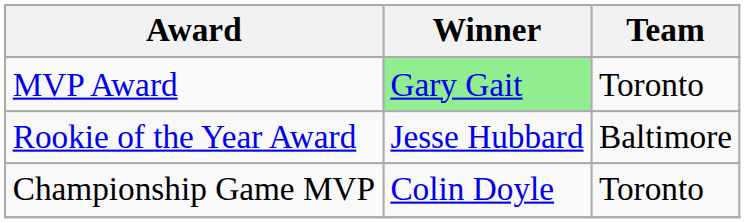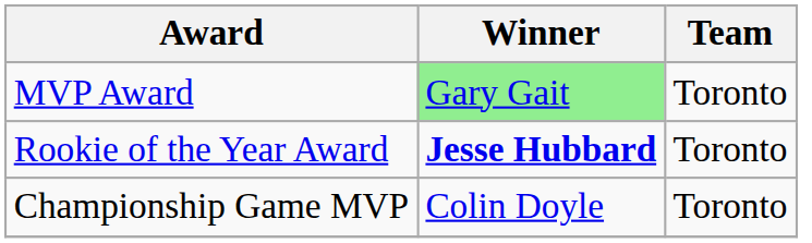 <table class="wikitable">
 <tr>
 <th>Award</th>
 <th>Winner</th>
 <th>Team</th>
 </tr>
 <tr>
 <td><a href='#'>MVP Award</a></td>
 <td style="background: lightgreen;"><a href='#'>Gary Gait</a></td>
 <td>Toronto</td>
 </tr>
 <tr>
 <td><a href='#'>Rookie of the Year Award</a></td>
-<td><a href='#'>Jesse Hubbard</a></td>
-<td>Baltimore</td>
+<td><strong><a href='#'>Jesse Hubbard</a></strong></td>
+<td>Toronto</td>
 </tr>
 <tr>
 <td>Championship Game MVP</td>
 <td><a href='#'>Colin Doyle</a></td>
 <td>Toronto</td>
 </tr>
 <tr>
 </tr>
 </table>
